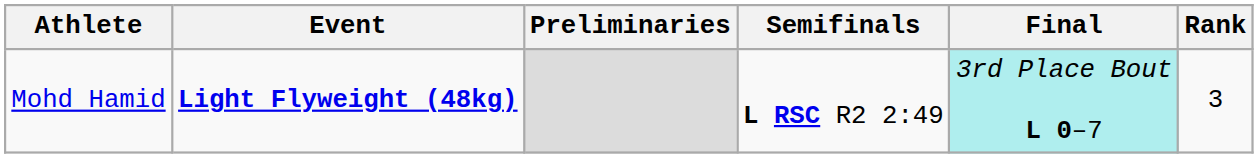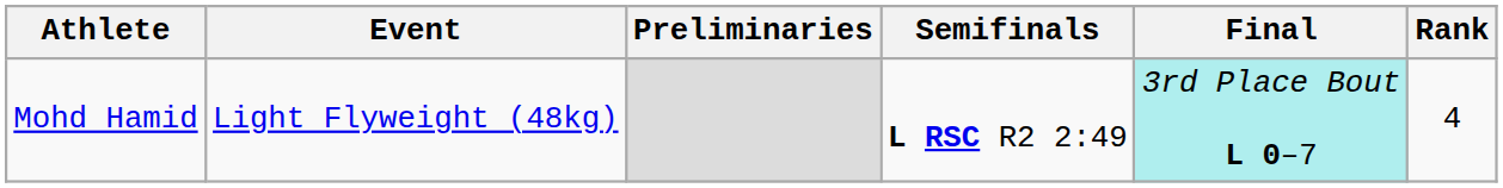 <table class="wikitable" border="1" style="font-size:90%">
 <tr>
 <th>Athlete</th>
 <th>Event</th>
 <th>Preliminaries</th>
 <th>Semifinals</th>
 <th>Final</th>
 <th>Rank</th>
 </tr>
 <tr>
 <td><a href='#'>Mohd Hamid</a></td>
-<td><strong><a href='#'>Light Flyweight (48kg)</a></strong></td>
+<td><a href='#'>Light Flyweight (48kg)</a></td>
 <td align=center bgcolor=#DCDCDC></td>
 <td align=center> <br> <strong>L</strong> <strong><a href='#'>RSC</a></strong> R2 2:49</td>
 <td align=center style="background: paleturquoise;"><em>3rd Place Bout</em><br> <br> <strong>L</strong> <strong>0</strong>–7</td>
-<td align=center>3</td>
+<td align=center>4</td>
 </tr>
 </table>
